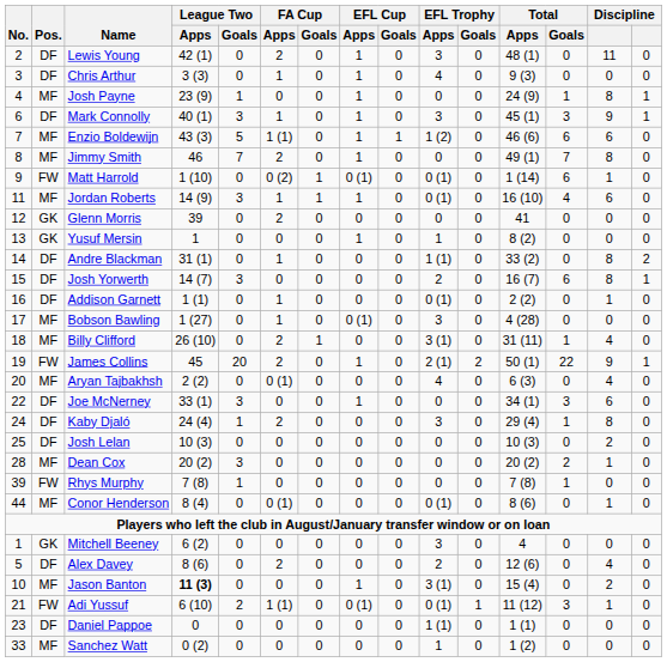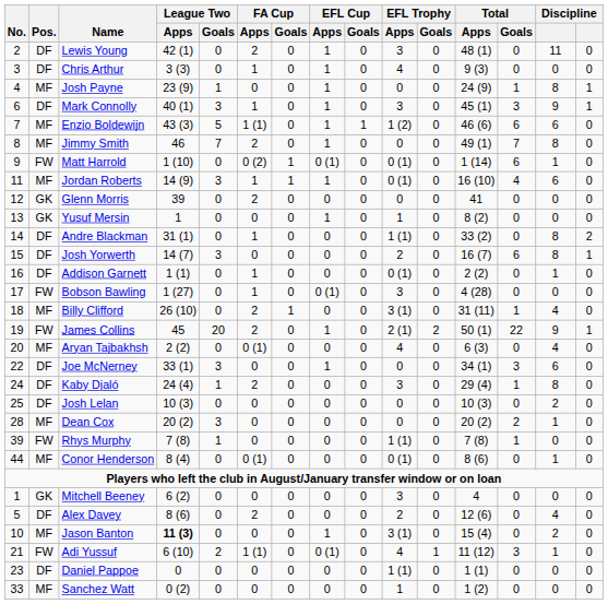 <table class="wikitable" style="text-align:center">
 <tr>
 <th rowspan="2" style="vertical-align:bottom;">No.</th>
 <th rowspan="2" style="vertical-align:bottom;">Pos.</th>
 <th rowspan="2" style="vertical-align:bottom;">Name</th>
 <th colspan="2" style="width:85px;">League Two</th>
 <th colspan="2" style="width:85px;">FA Cup</th>
 <th colspan="2" style="width:85px;">EFL Cup</th>
 <th colspan="2" style="width:85px;">EFL Trophy</th>
 <th colspan="2" style="width:85px;">Total</th>
 <th colspan="2" style="width:85px;">Discipline</th>
 </tr>
 <tr>
 <th>Apps</th>
 <th>Goals</th>
 <th>Apps</th>
 <th>Goals</th>
 <th>Apps</th>
 <th>Goals</th>
 <th>Apps</th>
 <th>Goals</th>
 <th>Apps</th>
 <th>Goals</th>
 <th></th>
 <th></th>
 </tr>
 <tr>
 <td>2</td>
 <td>DF</td>
 <td align="left"> <a href='#'>Lewis Young</a></td>
 <td>42 (1)</td>
 <td>0</td>
 <td>2</td>
 <td>0</td>
 <td>1</td>
 <td>0</td>
 <td>3</td>
 <td>0</td>
 <td>48 (1)</td>
 <td>0</td>
 <td>11</td>
 <td>0</td>
 </tr>
 <tr>
 <td>3</td>
 <td>DF</td>
 <td align="left"> <a href='#'>Chris Arthur</a></td>
 <td>3 (3)</td>
 <td>0</td>
 <td>1</td>
 <td>0</td>
 <td>1</td>
 <td>0</td>
 <td>4</td>
 <td>0</td>
 <td>9 (3)</td>
 <td>0</td>
 <td>0</td>
 <td>0</td>
 </tr>
 <tr>
 <td>4</td>
 <td>MF</td>
 <td align="left"> <a href='#'>Josh Payne</a></td>
 <td>23 (9)</td>
 <td>1</td>
 <td>0</td>
 <td>0</td>
 <td>1</td>
 <td>0</td>
 <td>0</td>
 <td>0</td>
 <td>24 (9)</td>
 <td>1</td>
 <td>8</td>
 <td>1</td>
 </tr>
 <tr>
 <td>6</td>
 <td>DF</td>
 <td align="left"> <a href='#'>Mark Connolly</a></td>
 <td>40 (1)</td>
 <td>3</td>
 <td>1</td>
 <td>0</td>
 <td>1</td>
 <td>0</td>
 <td>3</td>
 <td>0</td>
 <td>45 (1)</td>
 <td>3</td>
 <td>9</td>
 <td>1</td>
 </tr>
 <tr>
 <td>7</td>
 <td>MF</td>
 <td align="left"> <a href='#'>Enzio Boldewijn</a></td>
 <td>43 (3)</td>
 <td>5</td>
 <td>1 (1)</td>
 <td>0</td>
 <td>1</td>
 <td>1</td>
 <td>1 (2)</td>
 <td>0</td>
 <td>46 (6)</td>
 <td>6</td>
 <td>6</td>
 <td>0</td>
 </tr>
 <tr>
 <td>8</td>
 <td>MF</td>
 <td align="left"> <a href='#'>Jimmy Smith</a></td>
 <td>46</td>
 <td>7</td>
 <td>2</td>
 <td>0</td>
 <td>1</td>
 <td>0</td>
 <td>0</td>
 <td>0</td>
 <td>49 (1)</td>
 <td>7</td>
 <td>8</td>
 <td>0</td>
 </tr>
 <tr>
 <td>9</td>
 <td>FW</td>
 <td align="left"> <a href='#'>Matt Harrold</a></td>
 <td>1 (10)</td>
 <td>0</td>
 <td>0 (2)</td>
 <td>1</td>
 <td>0 (1)</td>
 <td>0</td>
 <td>0 (1)</td>
 <td>0</td>
 <td>1 (14)</td>
 <td>6</td>
 <td>1</td>
 <td>0</td>
 </tr>
 <tr>
 <td>11</td>
 <td>MF</td>
 <td align="left"> <a href='#'>Jordan Roberts</a></td>
 <td>14 (9)</td>
 <td>3</td>
 <td>1</td>
 <td>1</td>
 <td>1</td>
 <td>0</td>
 <td>0 (1)</td>
 <td>0</td>
 <td>16 (10)</td>
 <td>4</td>
 <td>6</td>
 <td>0</td>
 </tr>
 <tr>
 <td>12</td>
 <td>GK</td>
 <td align="left"> <a href='#'>Glenn Morris</a></td>
 <td>39</td>
 <td>0</td>
 <td>2</td>
 <td>0</td>
 <td>0</td>
 <td>0</td>
 <td>0</td>
 <td>0</td>
 <td>41</td>
 <td>0</td>
 <td>0</td>
 <td>0</td>
 </tr>
 <tr>
 <td>13</td>
 <td>GK</td>
 <td align="left"> <a href='#'>Yusuf Mersin</a></td>
 <td>1</td>
 <td>0</td>
 <td>0</td>
 <td>0</td>
 <td>1</td>
 <td>0</td>
 <td>1</td>
 <td>0</td>
 <td>8 (2)</td>
 <td>0</td>
 <td>0</td>
 <td>0</td>
 </tr>
 <tr>
 <td>14</td>
 <td>DF</td>
 <td align="left"> <a href='#'>Andre Blackman</a></td>
 <td>31 (1)</td>
 <td>0</td>
 <td>1</td>
 <td>0</td>
 <td>0</td>
 <td>0</td>
 <td>1 (1)</td>
 <td>0</td>
 <td>33 (2)</td>
 <td>0</td>
 <td>8</td>
 <td>2</td>
 </tr>
 <tr>
 <td>15</td>
 <td>DF</td>
 <td align="left"> <a href='#'>Josh Yorwerth</a></td>
 <td>14 (7)</td>
 <td>3</td>
 <td>0</td>
 <td>0</td>
 <td>0</td>
 <td>0</td>
 <td>2</td>
 <td>0</td>
 <td>16 (7)</td>
 <td>6</td>
 <td>8</td>
 <td>1</td>
 </tr>
 <tr>
 <td>16</td>
 <td>DF</td>
 <td align="left"> <a href='#'>Addison Garnett</a></td>
 <td>1 (1)</td>
 <td>0</td>
 <td>1</td>
 <td>0</td>
 <td>0</td>
 <td>0</td>
 <td>0 (1)</td>
 <td>0</td>
 <td>2 (2)</td>
 <td>0</td>
 <td>1</td>
 <td>0</td>
 </tr>
 <tr>
 <td>17</td>
-<td>MF</td>
+<td>FW</td>
 <td align="left"> <a href='#'>Bobson Bawling</a></td>
 <td>1 (27)</td>
 <td>0</td>
 <td>1</td>
 <td>0</td>
 <td>0 (1)</td>
 <td>0</td>
 <td>3</td>
 <td>0</td>
 <td>4 (28)</td>
 <td>0</td>
 <td>0</td>
 <td>0</td>
 </tr>
 <tr>
 <td>18</td>
 <td>MF</td>
 <td align="left"> <a href='#'>Billy Clifford</a></td>
 <td>26 (10)</td>
 <td>0</td>
 <td>2</td>
 <td>1</td>
 <td>0</td>
 <td>0</td>
 <td>3 (1)</td>
 <td>0</td>
 <td>31 (11)</td>
 <td>1</td>
 <td>4</td>
 <td>0</td>
 </tr>
 <tr>
 <td>19</td>
 <td>FW</td>
 <td align="left"> <a href='#'>James Collins</a></td>
 <td>45</td>
 <td>20</td>
 <td>2</td>
 <td>0</td>
 <td>1</td>
 <td>0</td>
 <td>2 (1)</td>
 <td>2</td>
 <td>50 (1)</td>
 <td>22</td>
 <td>9</td>
 <td>1</td>
 </tr>
 <tr>
 <td>20</td>
 <td>MF</td>
 <td align="left"> <a href='#'>Aryan Tajbakhsh</a></td>
 <td>2 (2)</td>
 <td>0</td>
 <td>0 (1)</td>
 <td>0</td>
 <td>0</td>
 <td>0</td>
 <td>4</td>
 <td>0</td>
 <td>6 (3)</td>
 <td>0</td>
 <td>4</td>
 <td>0</td>
 </tr>
 <tr>
 <td>22</td>
 <td>DF</td>
 <td align="left"> <a href='#'>Joe McNerney</a></td>
 <td>33 (1)</td>
 <td>3</td>
 <td>0</td>
 <td>0</td>
 <td>1</td>
 <td>0</td>
 <td>0</td>
 <td>0</td>
 <td>34 (1)</td>
 <td>3</td>
 <td>6</td>
 <td>0</td>
 </tr>
 <tr>
 <td>24</td>
 <td>DF</td>
 <td align="left"> <a href='#'>Kaby Djaló</a></td>
 <td>24 (4)</td>
 <td>1</td>
 <td>2</td>
 <td>0</td>
 <td>0</td>
 <td>0</td>
 <td>3</td>
 <td>0</td>
 <td>29 (4)</td>
 <td>1</td>
 <td>8</td>
 <td>0</td>
 </tr>
 <tr>
 <td>25</td>
 <td>DF</td>
 <td align="left"> <a href='#'>Josh Lelan</a></td>
 <td>10 (3)</td>
 <td>0</td>
 <td>0</td>
 <td>0</td>
 <td>0</td>
 <td>0</td>
 <td>0</td>
 <td>0</td>
 <td>10 (3)</td>
 <td>0</td>
 <td>2</td>
 <td>0</td>
 </tr>
 <tr>
 <td>28</td>
 <td>MF</td>
 <td align="left"> <a href='#'>Dean Cox</a></td>
 <td>20 (2)</td>
 <td>3</td>
 <td>0</td>
 <td>0</td>
 <td>0</td>
 <td>0</td>
 <td>0</td>
 <td>0</td>
 <td>20 (2)</td>
 <td>2</td>
 <td>1</td>
 <td>0</td>
 </tr>
 <tr>
 <td>39</td>
 <td>FW</td>
 <td align="left"> <a href='#'>Rhys Murphy</a></td>
 <td>7 (8)</td>
 <td>1</td>
 <td>0</td>
 <td>0</td>
 <td>0</td>
 <td>0</td>
-<td>0</td>
+<td>1 (1)</td>
 <td>0</td>
 <td>7 (8)</td>
 <td>1</td>
 <td>0</td>
 <td>0</td>
 </tr>
 <tr>
 <td>44</td>
 <td>MF</td>
 <td align="left"> <a href='#'>Conor Henderson</a></td>
 <td>8 (4)</td>
 <td>0</td>
 <td>0 (1)</td>
 <td>0</td>
 <td>0</td>
 <td>0</td>
 <td>0 (1)</td>
 <td>0</td>
 <td>8 (6)</td>
 <td>0</td>
 <td>1</td>
 <td>0</td>
 </tr>
 <tr>
 <td colspan="17"><strong>Players who left the club in August/January transfer window or on loan</strong></td>
 </tr>
 <tr>
 <td>1</td>
 <td>GK</td>
 <td align="left"> <a href='#'>Mitchell Beeney</a></td>
 <td>6 (2)</td>
 <td>0</td>
 <td>0</td>
 <td>0</td>
 <td>0</td>
 <td>0</td>
 <td>3</td>
 <td>0</td>
 <td>4</td>
 <td>0</td>
 <td>0</td>
 <td>0</td>
 </tr>
 <tr>
 <td>5</td>
 <td>DF</td>
 <td align="left"> <a href='#'>Alex Davey</a></td>
 <td>8 (6)</td>
 <td>0</td>
 <td>2</td>
 <td>0</td>
 <td>0</td>
 <td>0</td>
 <td>2</td>
 <td>0</td>
 <td>12 (6)</td>
 <td>0</td>
 <td>4</td>
 <td>0</td>
 </tr>
 <tr>
 <td>10</td>
 <td>MF</td>
 <td align="left"> <a href='#'>Jason Banton</a></td>
 <td><strong>11 (3)</strong></td>
 <td>0</td>
 <td>0</td>
 <td>0</td>
 <td>1</td>
 <td>0</td>
 <td>3 (1)</td>
 <td>0</td>
 <td>15 (4)</td>
 <td>0</td>
 <td>2</td>
 <td>0</td>
 </tr>
 <tr>
 <td>21</td>
 <td>FW</td>
 <td align="left"> <a href='#'>Adi Yussuf</a></td>
 <td>6 (10)</td>
 <td>2</td>
 <td>1 (1)</td>
 <td>0</td>
 <td>0 (1)</td>
 <td>0</td>
-<td>0 (1)</td>
+<td>4</td>
 <td>1</td>
 <td>11 (12)</td>
 <td>3</td>
 <td>1</td>
 <td>0</td>
 </tr>
 <tr>
 <td>23</td>
 <td>DF</td>
 <td align="left"> <a href='#'>Daniel Pappoe</a></td>
 <td>0</td>
 <td>0</td>
 <td>0</td>
 <td>0</td>
 <td>0</td>
 <td>0</td>
 <td>1 (1)</td>
 <td>0</td>
 <td>1 (1)</td>
 <td>0</td>
 <td>0</td>
 <td>0</td>
 </tr>
 <tr>
 <td>33</td>
 <td>MF</td>
 <td align="left"> <a href='#'>Sanchez Watt</a></td>
 <td>0 (2)</td>
 <td>0</td>
 <td>0</td>
 <td>0</td>
 <td>0</td>
 <td>0</td>
 <td>1</td>
 <td>0</td>
 <td>1 (2)</td>
 <td>0</td>
 <td>0</td>
 <td>0</td>
 </tr>
 </table>
